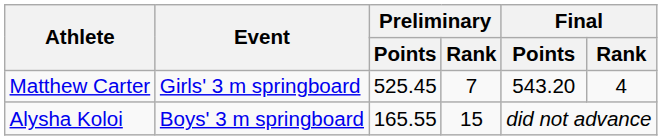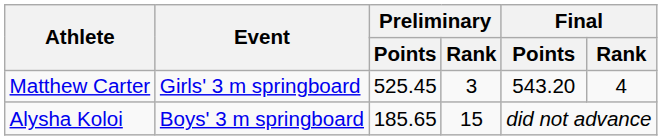 <table class="wikitable" style="font-size:90%;">
 <tr>
 <th rowspan=2>Athlete</th>
 <th rowspan=2>Event</th>
 <th colspan=2>Preliminary</th>
 <th colspan=2>Final</th>
 </tr>
 <tr>
 <th>Points</th>
 <th>Rank</th>
 <th>Points</th>
 <th>Rank</th>
 </tr>
 <tr align=center>
 <td align=left><a href='#'>Matthew Carter</a></td>
 <td align=left><a href='#'>Girls' 3 m springboard</a></td>
 <td>525.45</td>
-<td>7</td>
+<td>3</td>
 <td>543.20</td>
 <td>4</td>
 </tr>
 <tr align=center>
 <td align=left><a href='#'>Alysha Koloi</a></td>
 <td align=left><a href='#'>Boys' 3 m springboard</a></td>
-<td>165.55</td>
+<td>185.65</td>
 <td>15</td>
 <td colspan=2><em>did not advance</em></td>
 </tr>
 </table>
